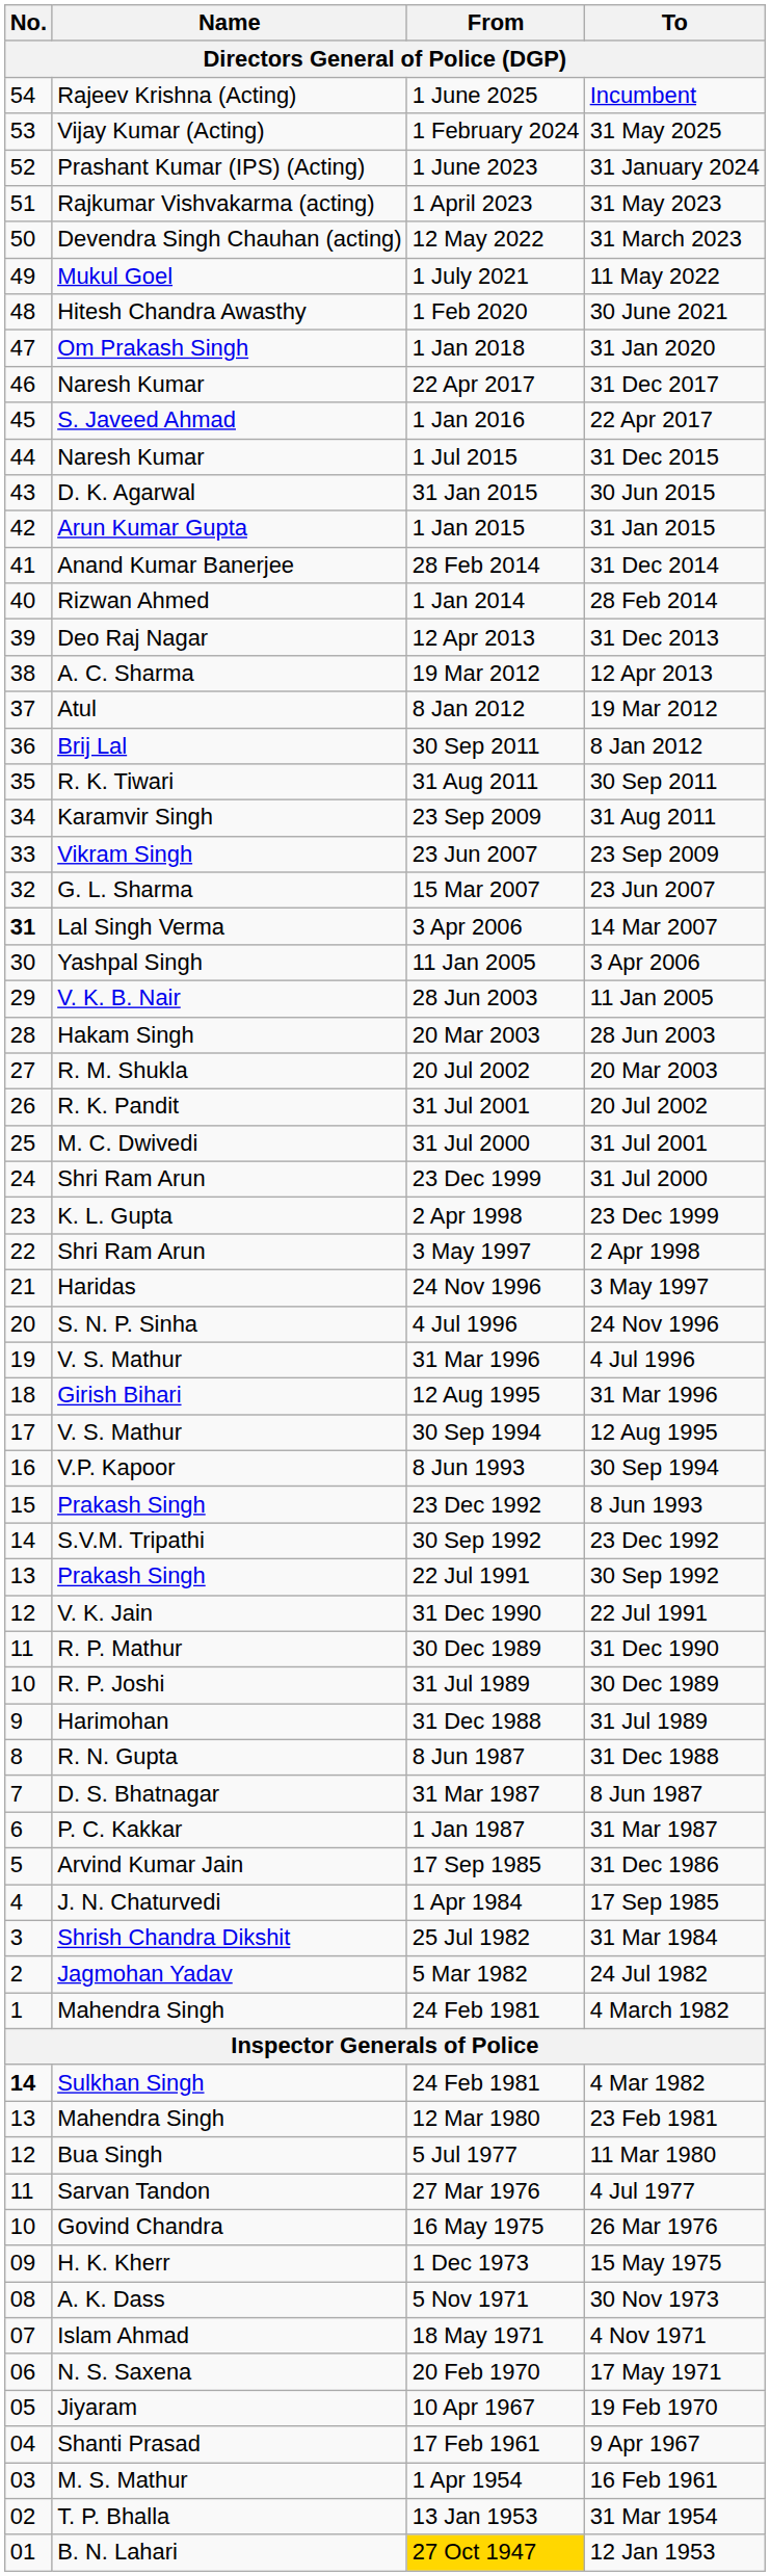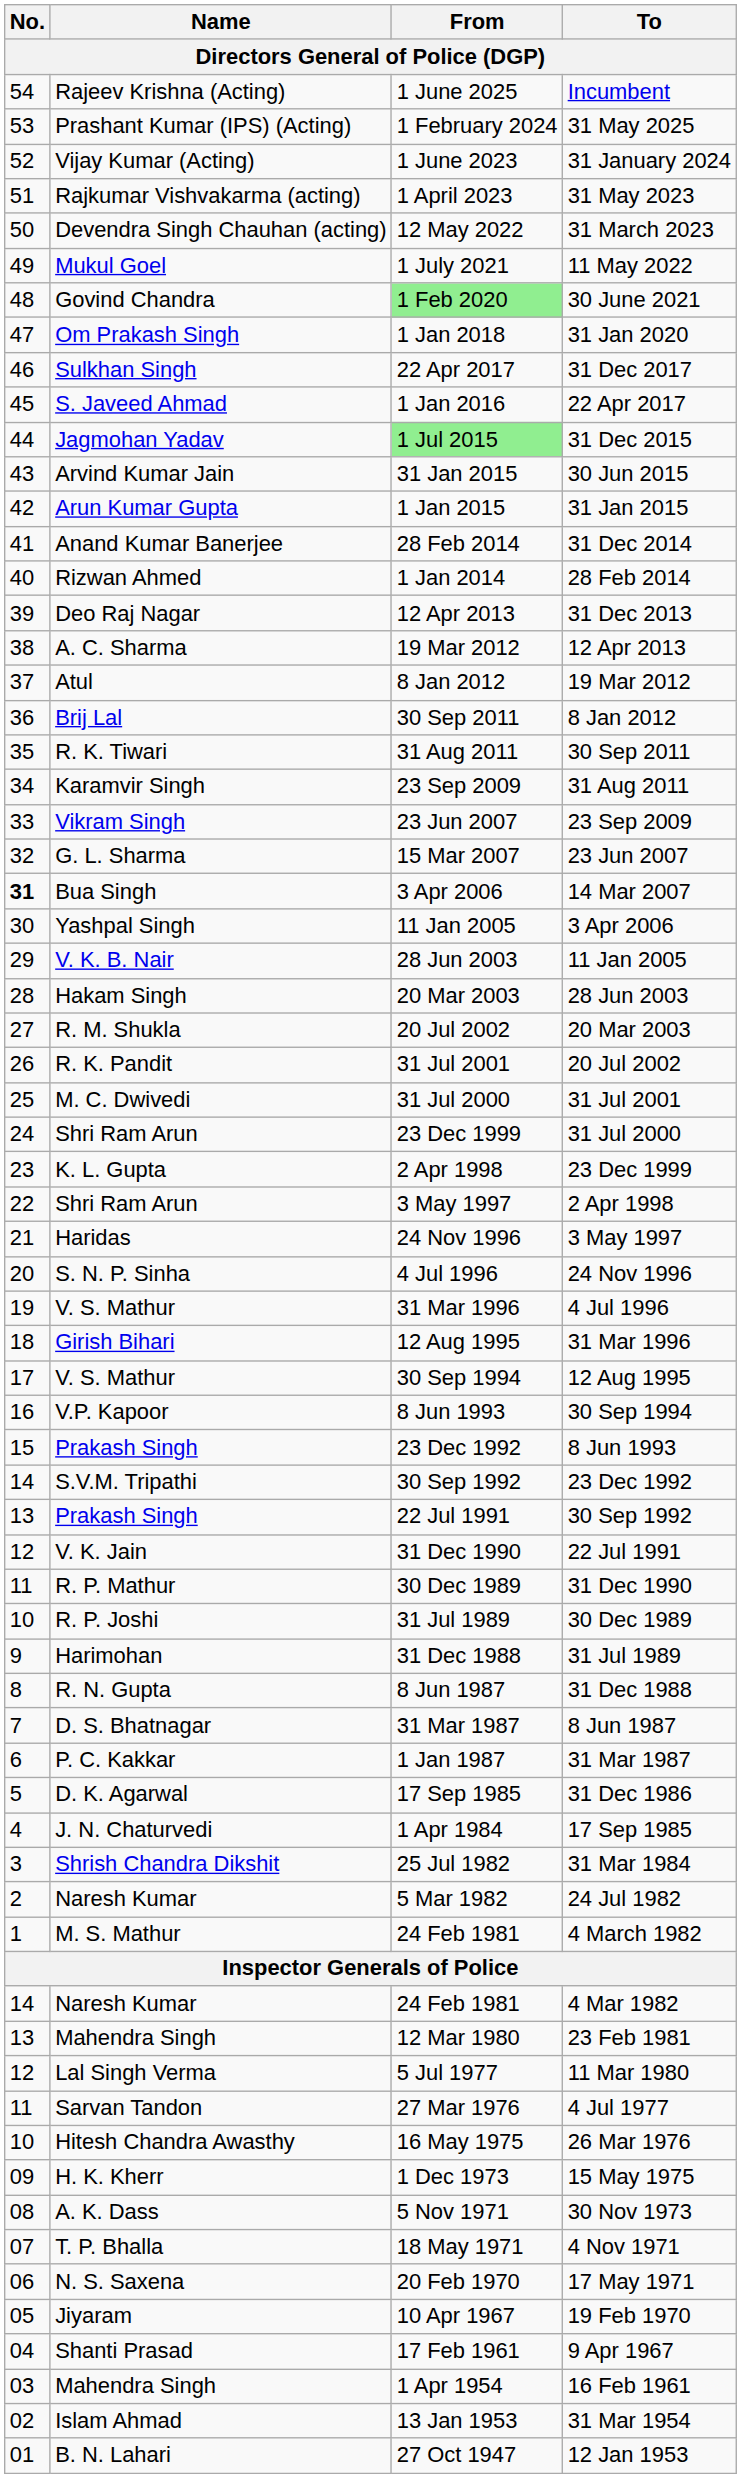 <table class="wikitable sortable" align="center" style="clear:center">
 <tr>
 <th>No.</th>
 <th>Name</th>
 <th>From</th>
 <th>To</th>
 </tr>
 <tr>
 <th colspan="4">Directors General of Police (DGP)</th>
 </tr>
 <tr>
 <td>54</td>
 <td>Rajeev Krishna (Acting)</td>
 <td>1 June 2025</td>
 <td><a href='#'>Incumbent</a></td>
 </tr>
 <tr>
 <td>53</td>
-<td>Vijay Kumar (Acting)</td>
+<td>Prashant Kumar (IPS) (Acting)</td>
 <td>1 February 2024</td>
 <td>31 May 2025</td>
 </tr>
 <tr>
 <td>52</td>
-<td>Prashant Kumar (IPS) (Acting)</td>
+<td>Vijay Kumar (Acting)</td>
 <td>1 June 2023</td>
 <td>31 January 2024</td>
 </tr>
 <tr>
 <td>51</td>
 <td>Rajkumar Vishvakarma (acting)</td>
 <td>1 April 2023</td>
 <td>31 May 2023</td>
 </tr>
 <tr>
 <td>50</td>
 <td>Devendra Singh Chauhan (acting)</td>
 <td>12 May 2022</td>
 <td>31 March 2023</td>
 </tr>
 <tr>
 <td>49</td>
 <td><a href='#'>Mukul Goel</a></td>
 <td>1 July 2021</td>
 <td>11 May 2022</td>
 </tr>
 <tr>
 <td>48</td>
-<td>Hitesh Chandra Awasthy</td>
-<td>1 Feb 2020</td>
+<td>Govind Chandra</td>
+<td style="background: lightgreen;">1 Feb 2020</td>
 <td>30 June 2021</td>
 </tr>
 <tr>
 <td>47</td>
 <td><a href='#'>Om Prakash Singh</a></td>
 <td>1 Jan 2018</td>
 <td>31 Jan 2020</td>
 </tr>
 <tr>
 <td>46</td>
-<td>Naresh Kumar</td>
+<td><a href='#'>Sulkhan Singh</a></td>
 <td>22 Apr 2017</td>
 <td>31 Dec 2017</td>
 </tr>
 <tr>
 <td>45</td>
 <td><a href='#'>S. Javeed Ahmad</a></td>
 <td>1 Jan 2016</td>
 <td>22 Apr 2017</td>
 </tr>
 <tr>
 <td>44</td>
-<td>Naresh Kumar</td>
-<td>1 Jul 2015</td>
+<td><a href='#'>Jagmohan Yadav</a></td>
+<td style="background: lightgreen;">1 Jul 2015</td>
 <td>31 Dec 2015</td>
 </tr>
 <tr>
 <td>43</td>
-<td>D. K. Agarwal</td>
+<td>Arvind Kumar Jain</td>
 <td>31 Jan 2015</td>
 <td>30 Jun 2015</td>
 </tr>
 <tr>
 <td>42</td>
 <td><a href='#'>Arun Kumar Gupta</a></td>
 <td>1 Jan 2015</td>
 <td>31 Jan 2015</td>
 </tr>
 <tr>
 <td>41</td>
 <td>Anand Kumar Banerjee</td>
 <td>28 Feb 2014</td>
 <td>31 Dec 2014</td>
 </tr>
 <tr>
 <td>40</td>
 <td>Rizwan Ahmed</td>
 <td>1 Jan 2014</td>
 <td>28 Feb 2014</td>
 </tr>
 <tr>
 <td>39</td>
 <td>Deo Raj Nagar</td>
 <td>12 Apr 2013</td>
 <td>31 Dec 2013</td>
 </tr>
 <tr>
 <td>38</td>
 <td>A. C. Sharma</td>
 <td>19 Mar 2012</td>
 <td>12 Apr 2013</td>
 </tr>
 <tr>
 <td>37</td>
 <td>Atul</td>
 <td>8 Jan 2012</td>
 <td>19 Mar 2012</td>
 </tr>
 <tr>
 <td>36</td>
 <td><a href='#'>Brij Lal</a></td>
 <td>30 Sep 2011</td>
 <td>8 Jan 2012</td>
 </tr>
 <tr>
 <td>35</td>
 <td>R. K. Tiwari</td>
 <td>31 Aug 2011</td>
 <td>30 Sep 2011</td>
 </tr>
 <tr>
 <td>34</td>
 <td>Karamvir Singh</td>
 <td>23 Sep 2009</td>
 <td>31 Aug 2011</td>
 </tr>
 <tr>
 <td>33</td>
 <td><a href='#'>Vikram Singh</a></td>
 <td>23 Jun 2007</td>
 <td>23 Sep 2009</td>
 </tr>
 <tr>
 <td>32</td>
 <td>G. L. Sharma</td>
 <td>15 Mar 2007</td>
 <td>23 Jun 2007</td>
 </tr>
 <tr>
 <td><strong>31</strong></td>
-<td>Lal Singh Verma</td>
+<td>Bua Singh</td>
 <td>3 Apr 2006</td>
 <td>14 Mar 2007</td>
 </tr>
 <tr>
 <td>30</td>
 <td>Yashpal Singh</td>
 <td>11 Jan 2005</td>
 <td>3 Apr 2006</td>
 </tr>
 <tr>
 <td>29</td>
 <td><a href='#'>V. K. B. Nair</a></td>
 <td>28 Jun 2003</td>
 <td>11 Jan 2005</td>
 </tr>
 <tr>
 <td>28</td>
 <td>Hakam Singh</td>
 <td>20 Mar 2003</td>
 <td>28 Jun 2003</td>
 </tr>
 <tr>
 <td>27</td>
 <td>R. M. Shukla</td>
 <td>20 Jul 2002</td>
 <td>20 Mar 2003</td>
 </tr>
 <tr>
 <td>26</td>
 <td>R. K. Pandit</td>
 <td>31 Jul 2001</td>
 <td>20 Jul 2002</td>
 </tr>
 <tr>
 <td>25</td>
 <td>M. C. Dwivedi</td>
 <td>31 Jul 2000</td>
 <td>31 Jul 2001</td>
 </tr>
 <tr>
 <td>24</td>
 <td>Shri Ram Arun</td>
 <td>23 Dec 1999</td>
 <td>31 Jul 2000</td>
 </tr>
 <tr>
 <td>23</td>
 <td>K. L. Gupta</td>
 <td>2 Apr 1998</td>
 <td>23 Dec 1999</td>
 </tr>
 <tr>
 <td>22</td>
 <td>Shri Ram Arun</td>
 <td>3 May 1997</td>
 <td>2 Apr 1998</td>
 </tr>
 <tr>
 <td>21</td>
 <td>Haridas</td>
 <td>24 Nov 1996</td>
 <td>3 May 1997</td>
 </tr>
 <tr>
 <td>20</td>
 <td>S. N. P. Sinha</td>
 <td>4 Jul 1996</td>
 <td>24 Nov 1996</td>
 </tr>
 <tr>
 <td>19</td>
 <td>V. S. Mathur</td>
 <td>31 Mar 1996</td>
 <td>4 Jul 1996</td>
 </tr>
 <tr>
 <td>18</td>
 <td><a href='#'>Girish Bihari</a></td>
 <td>12 Aug 1995</td>
 <td>31 Mar 1996</td>
 </tr>
 <tr>
 <td>17</td>
 <td>V. S. Mathur</td>
 <td>30 Sep 1994</td>
 <td>12 Aug 1995</td>
 </tr>
 <tr>
 <td>16</td>
 <td>V.P. Kapoor</td>
 <td>8 Jun 1993</td>
 <td>30 Sep 1994</td>
 </tr>
 <tr>
 <td>15</td>
 <td><a href='#'>Prakash Singh</a></td>
 <td>23 Dec 1992</td>
 <td>8 Jun 1993</td>
 </tr>
 <tr>
 <td>14</td>
 <td>S.V.M. Tripathi</td>
 <td>30 Sep 1992</td>
 <td>23 Dec 1992</td>
 </tr>
 <tr>
 <td>13</td>
 <td><a href='#'>Prakash Singh</a></td>
 <td>22 Jul 1991</td>
 <td>30 Sep 1992</td>
 </tr>
 <tr>
 <td>12</td>
 <td>V. K. Jain</td>
 <td>31 Dec 1990</td>
 <td>22 Jul 1991</td>
 </tr>
 <tr>
 <td>11</td>
 <td>R. P. Mathur</td>
 <td>30 Dec 1989</td>
 <td>31 Dec 1990</td>
 </tr>
 <tr>
 <td>10</td>
 <td>R. P. Joshi</td>
 <td>31 Jul 1989</td>
 <td>30 Dec 1989</td>
 </tr>
 <tr>
 <td>9</td>
 <td>Harimohan</td>
 <td>31 Dec 1988</td>
 <td>31 Jul 1989</td>
 </tr>
 <tr>
 <td>8</td>
 <td>R. N. Gupta</td>
 <td>8 Jun 1987</td>
 <td>31 Dec 1988</td>
 </tr>
 <tr>
 <td>7</td>
 <td>D. S. Bhatnagar</td>
 <td>31 Mar 1987</td>
 <td>8 Jun 1987</td>
 </tr>
 <tr>
 <td>6</td>
 <td>P. C. Kakkar</td>
 <td>1 Jan 1987</td>
 <td>31 Mar 1987</td>
 </tr>
 <tr>
 <td>5</td>
-<td>Arvind Kumar Jain</td>
+<td>D. K. Agarwal</td>
 <td>17 Sep 1985</td>
 <td>31 Dec 1986</td>
 </tr>
 <tr>
 <td>4</td>
 <td>J. N. Chaturvedi</td>
 <td>1 Apr 1984</td>
 <td>17 Sep 1985</td>
 </tr>
 <tr>
 <td>3</td>
 <td><a href='#'>Shrish Chandra Dikshit</a></td>
 <td>25 Jul 1982</td>
 <td>31 Mar 1984</td>
 </tr>
 <tr>
 <td>2</td>
-<td><a href='#'>Jagmohan Yadav</a></td>
+<td>Naresh Kumar</td>
 <td>5 Mar 1982</td>
 <td>24 Jul 1982</td>
 </tr>
 <tr>
 <td>1</td>
-<td>Mahendra Singh</td>
+<td>M. S. Mathur</td>
 <td>24 Feb 1981</td>
 <td>4 March 1982</td>
 </tr>
 <tr>
 <th colspan="4">Inspector Generals of Police</th>
 </tr>
 <tr>
-<td><strong>14</strong></td>
-<td><a href='#'>Sulkhan Singh</a></td>
+<td>14</td>
+<td>Naresh Kumar</td>
 <td>24 Feb 1981</td>
 <td>4 Mar 1982</td>
 </tr>
 <tr>
 <td>13</td>
 <td>Mahendra Singh</td>
 <td>12 Mar 1980</td>
 <td>23 Feb 1981</td>
 </tr>
 <tr>
 <td>12</td>
-<td>Bua Singh</td>
+<td>Lal Singh Verma</td>
 <td>5 Jul 1977</td>
 <td>11 Mar 1980</td>
 </tr>
 <tr>
 <td>11</td>
 <td>Sarvan Tandon</td>
 <td>27 Mar 1976</td>
 <td>4 Jul 1977</td>
 </tr>
 <tr>
 <td>10</td>
-<td>Govind Chandra</td>
+<td>Hitesh Chandra Awasthy</td>
 <td>16 May 1975</td>
 <td>26 Mar 1976</td>
 </tr>
 <tr>
 <td>09</td>
 <td>H. K. Kherr</td>
 <td>1 Dec 1973</td>
 <td>15 May 1975</td>
 </tr>
 <tr>
 <td>08</td>
 <td>A. K. Dass</td>
 <td>5 Nov 1971</td>
 <td>30 Nov 1973</td>
 </tr>
 <tr>
 <td>07</td>
-<td>Islam Ahmad</td>
+<td>T. P. Bhalla</td>
 <td>18 May 1971</td>
 <td>4 Nov 1971</td>
 </tr>
 <tr>
 <td>06</td>
 <td>N. S. Saxena</td>
 <td>20 Feb 1970</td>
 <td>17 May 1971</td>
 </tr>
 <tr>
 <td>05</td>
 <td>Jiyaram</td>
 <td>10 Apr 1967</td>
 <td>19 Feb 1970</td>
 </tr>
 <tr>
 <td>04</td>
 <td>Shanti Prasad</td>
 <td>17 Feb 1961</td>
 <td>9 Apr 1967</td>
 </tr>
 <tr>
 <td>03</td>
-<td>M. S. Mathur</td>
+<td>Mahendra Singh</td>
 <td>1 Apr 1954</td>
 <td>16 Feb 1961</td>
 </tr>
 <tr>
 <td>02</td>
-<td>T. P. Bhalla</td>
+<td>Islam Ahmad</td>
 <td>13 Jan 1953</td>
 <td>31 Mar 1954</td>
 </tr>
 <tr>
 <td>01</td>
 <td>B. N. Lahari</td>
-<td style="background: gold;">27 Oct 1947</td>
+<td>27 Oct 1947</td>
 <td>12 Jan 1953</td>
 </tr>
 </table>
